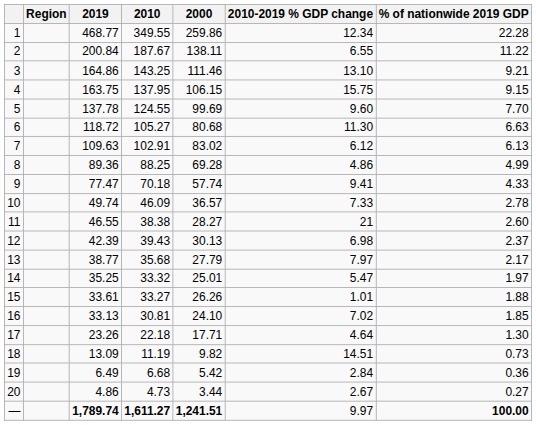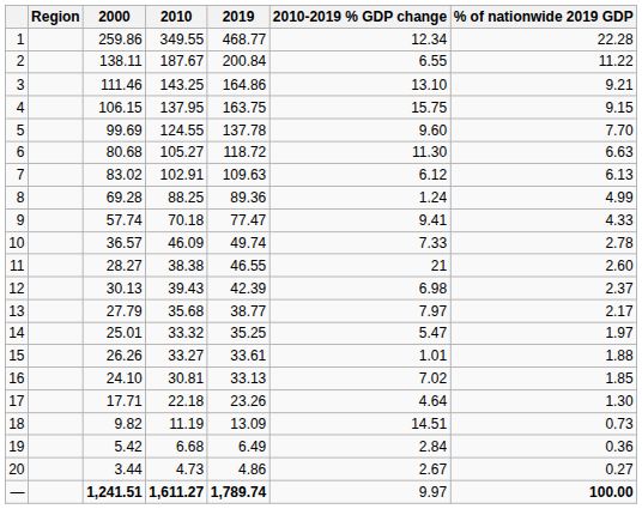 <table class="wikitable sortable" style="text-align: right;font-size:90%">
 <tr>
 <th></th>
 <th>Region</th>
+<th>2000</th>
+<th>2010</th>
 <th>2019</th>
-<th>2010</th>
-<th>2000</th>
 <th>2010-2019 % GDP change</th>
 <th>% of nationwide 2019 GDP</th>
 </tr>
 <tr>
 <td>1</td>
 <td align="left"></td>
+<td>259.86</td>
+<td>349.55</td>
 <td>468.77</td>
-<td>349.55</td>
-<td>259.86</td>
 <td> 12.34</td>
 <td>22.28</td>
 </tr>
 <tr>
 <td>2</td>
 <td align="left"></td>
+<td>138.11</td>
+<td>187.67</td>
 <td>200.84</td>
-<td>187.67</td>
-<td>138.11</td>
 <td> 6.55</td>
 <td>11.22</td>
 </tr>
 <tr>
 <td>3</td>
 <td align="left"></td>
+<td>111.46</td>
+<td>143.25</td>
 <td>164.86</td>
-<td>143.25</td>
-<td>111.46</td>
 <td> 13.10</td>
 <td>9.21</td>
 </tr>
 <tr>
 <td>4</td>
 <td align="left"></td>
+<td>106.15</td>
+<td>137.95</td>
 <td>163.75</td>
-<td>137.95</td>
-<td>106.15</td>
 <td> 15.75</td>
 <td>9.15</td>
 </tr>
 <tr>
 <td>5</td>
 <td align="left"></td>
+<td>99.69</td>
+<td>124.55</td>
 <td>137.78</td>
-<td>124.55</td>
-<td>99.69</td>
 <td> 9.60</td>
 <td>7.70</td>
 </tr>
 <tr>
 <td>6</td>
 <td align="left"></td>
+<td>80.68</td>
+<td>105.27</td>
 <td>118.72</td>
-<td>105.27</td>
-<td>80.68</td>
 <td> 11.30</td>
 <td>6.63</td>
 </tr>
 <tr>
 <td>7</td>
 <td align="left"></td>
+<td>83.02</td>
+<td>102.91</td>
 <td>109.63</td>
-<td>102.91</td>
-<td>83.02</td>
 <td> 6.12</td>
 <td>6.13</td>
 </tr>
 <tr>
 <td>8</td>
 <td align="left"></td>
+<td>69.28</td>
+<td>88.25</td>
 <td>89.36</td>
-<td>88.25</td>
-<td>69.28</td>
-<td> 4.86</td>
+<td> 1.24</td>
 <td>4.99</td>
 </tr>
 <tr>
 <td>9</td>
 <td align="left"></td>
+<td>57.74</td>
+<td>70.18</td>
 <td>77.47</td>
-<td>70.18</td>
-<td>57.74</td>
 <td> 9.41</td>
 <td>4.33</td>
 </tr>
 <tr>
 <td>10</td>
 <td align="left"></td>
+<td>36.57</td>
+<td>46.09</td>
 <td>49.74</td>
-<td>46.09</td>
-<td>36.57</td>
 <td> 7.33</td>
 <td>2.78</td>
 </tr>
 <tr>
 <td>11</td>
 <td align="left"></td>
+<td>28.27</td>
+<td>38.38</td>
 <td>46.55</td>
-<td>38.38</td>
-<td>28.27</td>
 <td> 21</td>
 <td>2.60</td>
 </tr>
 <tr>
 <td>12</td>
 <td align="left"></td>
+<td>30.13</td>
+<td>39.43</td>
 <td>42.39</td>
-<td>39.43</td>
-<td>30.13</td>
 <td> 6.98</td>
 <td>2.37</td>
 </tr>
 <tr>
 <td>13</td>
 <td align="left"></td>
+<td>27.79</td>
+<td>35.68</td>
 <td>38.77</td>
-<td>35.68</td>
-<td>27.79</td>
 <td> 7.97</td>
 <td>2.17</td>
 </tr>
 <tr>
 <td>14</td>
 <td align="left"></td>
+<td>25.01</td>
+<td>33.32</td>
 <td>35.25</td>
-<td>33.32</td>
-<td>25.01</td>
 <td> 5.47</td>
 <td>1.97</td>
 </tr>
 <tr>
 <td>15</td>
 <td align="left"></td>
+<td>26.26</td>
+<td>33.27</td>
 <td>33.61</td>
-<td>33.27</td>
-<td>26.26</td>
 <td> 1.01</td>
 <td>1.88</td>
 </tr>
 <tr>
 <td>16</td>
 <td align="left"></td>
+<td>24.10</td>
+<td>30.81</td>
 <td>33.13</td>
-<td>30.81</td>
-<td>24.10</td>
 <td> 7.02</td>
 <td>1.85</td>
 </tr>
 <tr>
 <td>17</td>
 <td align="left"></td>
+<td>17.71</td>
+<td>22.18</td>
 <td>23.26</td>
-<td>22.18</td>
-<td>17.71</td>
 <td> 4.64</td>
 <td>1.30</td>
 </tr>
 <tr>
 <td>18</td>
 <td align="left"></td>
+<td>9.82</td>
+<td>11.19</td>
 <td>13.09</td>
-<td>11.19</td>
-<td>9.82</td>
 <td> 14.51</td>
 <td>0.73</td>
 </tr>
 <tr>
 <td>19</td>
 <td align="left"></td>
+<td>5.42</td>
+<td>6.68</td>
 <td>6.49</td>
-<td>6.68</td>
-<td>5.42</td>
 <td> 2.84</td>
 <td>0.36</td>
 </tr>
 <tr>
 <td>20</td>
 <td align="left"></td>
+<td>3.44</td>
+<td>4.73</td>
 <td>4.86</td>
-<td>4.73</td>
-<td>3.44</td>
 <td> 2.67</td>
 <td>0.27</td>
 </tr>
 <tr>
 <td>—</td>
 <td align="left"><strong></strong></td>
+<td><strong>1,241.51</strong></td>
+<td><strong>1,611.27</strong></td>
 <td><strong>1,789.74</strong></td>
-<td><strong>1,611.27</strong></td>
-<td><strong>1,241.51</strong></td>
 <td> 9.97</td>
 <td><strong>100.00</strong></td>
 </tr>
 </table>
